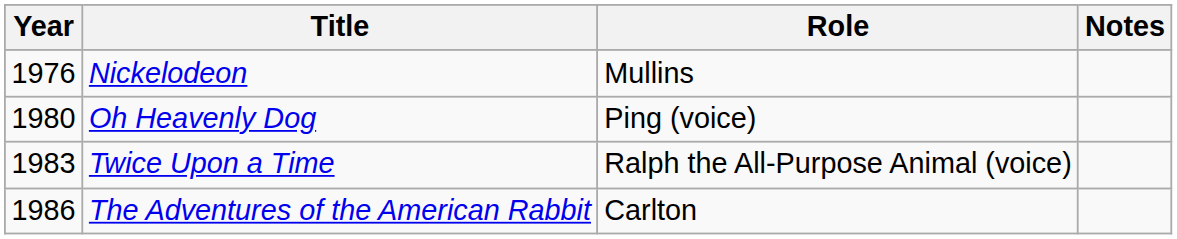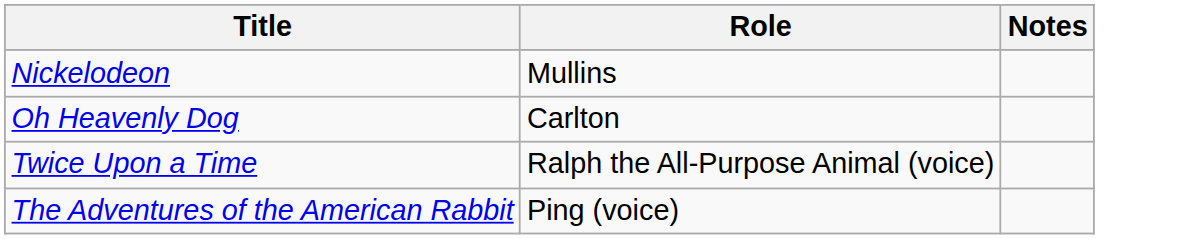 <table class="wikitable sortable">
 <tr>
-<th>Year</th>
 <th>Title</th>
 <th>Role</th>
 <th class="unsortable">Notes</th>
 </tr>
 <tr>
-<td>1976</td>
 <td><em><a href='#'>Nickelodeon</a></em></td>
 <td>Mullins</td>
 <td></td>
 </tr>
 <tr>
-<td>1980</td>
 <td><em><a href='#'>Oh Heavenly Dog</a></em></td>
-<td>Ping (voice)</td>
+<td>Carlton</td>
 <td></td>
 </tr>
 <tr>
-<td>1983</td>
 <td><em><a href='#'>Twice Upon a Time</a></em></td>
 <td>Ralph the All-Purpose Animal (voice)</td>
 <td></td>
 </tr>
 <tr>
-<td>1986</td>
 <td><em><a href='#'>The Adventures of the American Rabbit</a></em></td>
-<td>Carlton</td>
+<td>Ping (voice)</td>
 <td></td>
 </tr>
 </table>
